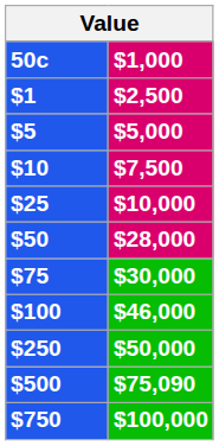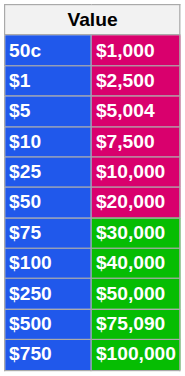 <table class="wikitable"  style=color:#fff;">
 <tr>
 <th colspan="2" style="color:#000;"><strong>Value</strong></th>
 </tr>
 <tr>
 <td style="width:65px; background:#2058eb;"><strong>50c</strong></td>
 <td style="background:#d9006d;"><strong>$1,000</strong></td>
 </tr>
 <tr>
 <td style="background:#2058eb;"><strong>$1</strong></td>
 <td style="background:#d9006d;"><strong>$2,500</strong></td>
 </tr>
 <tr>
 <td style="background:#2058eb;"><strong>$5</strong></td>
-<td style="background:#d9006d;"><strong>$5,000</strong></td>
+<td style="background:#d9006d;"><strong>$5,004</strong></td>
 </tr>
 <tr>
 <td style="background:#2058eb;"><strong>$10</strong></td>
 <td style="background:#d9006d;"><strong>$7,500</strong></td>
 </tr>
 <tr>
 <td style="background:#2058eb;"><strong>$25</strong></td>
 <td style="background:#d9006d;"><strong>$10,000</strong></td>
 </tr>
 <tr>
 <td style="background:#2058eb;"><strong>$50</strong></td>
-<td style="background:#d9006d;"><strong>$28,000</strong></td>
+<td style="background:#d9006d;"><strong>$20,000</strong></td>
 </tr>
 <tr>
 <td style="background:#2058eb;"><strong>$75</strong></td>
 <td style="background:#06bd03;"><strong>$30,000</strong></td>
 </tr>
 <tr>
 <td style="background:#2058eb;"><strong>$100</strong></td>
-<td style="background:#06bd03;"><strong>$46,000</strong></td>
+<td style="background:#06bd03;"><strong>$40,000</strong></td>
 </tr>
 <tr>
 <td style="background:#2058eb;"><strong>$250</strong></td>
 <td style="background:#06bd03;"><strong>$50,000</strong></td>
 </tr>
 <tr>
 <td style="background:#2058eb;"><strong>$500</strong></td>
 <td style="background:#06bd03;"><strong>$75,090</strong></td>
 </tr>
 <tr>
 <td style="background:#2058eb;"><strong>$750</strong></td>
 <td style="background:#06bd03;"><strong>$100,000</strong></td>
 </tr>
 </table>
